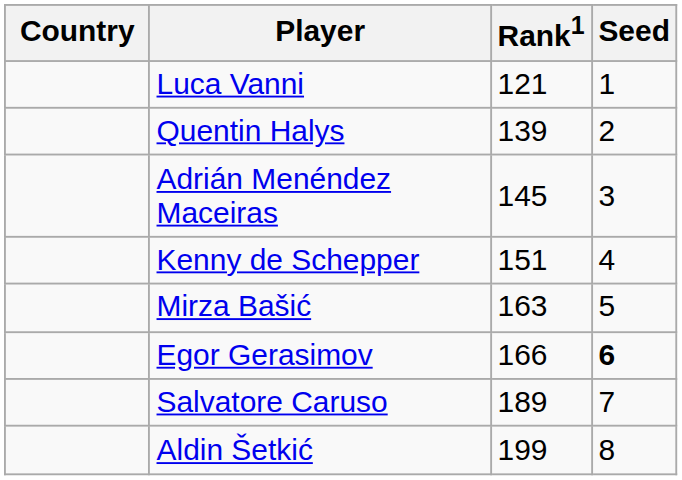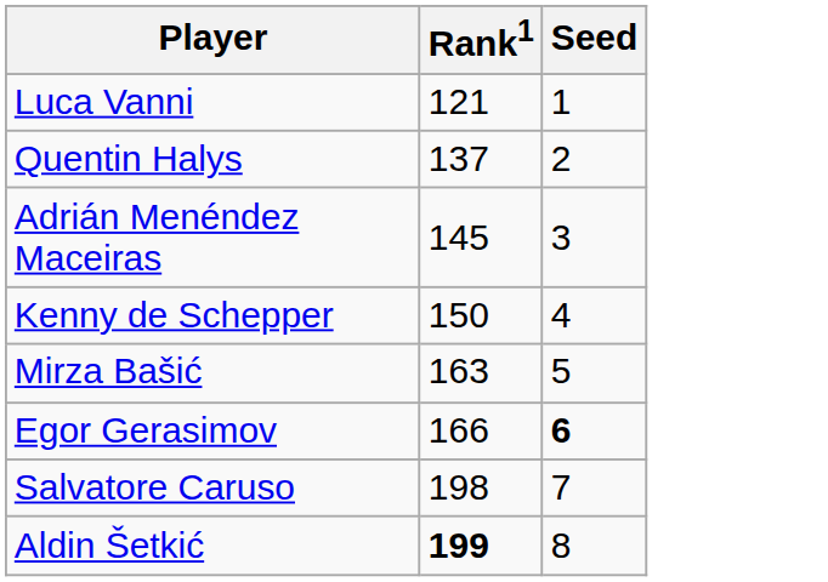 <table class="sortable wikitable">
 <tr>
-<th width="70">Country</th>
 <th width="175">Player</th>
 <th>Rank<sup>1</sup></th>
 <th>Seed</th>
 </tr>
 <tr>
-<td></td>
 <td><a href='#'>Luca Vanni</a></td>
 <td>121</td>
 <td>1</td>
 </tr>
 <tr>
-<td></td>
 <td><a href='#'>Quentin Halys</a></td>
-<td>139</td>
+<td>137</td>
 <td>2</td>
 </tr>
 <tr>
-<td></td>
 <td><a href='#'>Adrián Menéndez Maceiras</a></td>
 <td>145</td>
 <td>3</td>
 </tr>
 <tr>
-<td></td>
 <td><a href='#'>Kenny de Schepper</a></td>
-<td>151</td>
+<td>150</td>
 <td>4</td>
 </tr>
 <tr>
-<td></td>
 <td><a href='#'>Mirza Bašić</a></td>
 <td>163</td>
 <td>5</td>
 </tr>
 <tr>
-<td></td>
 <td><a href='#'>Egor Gerasimov</a></td>
 <td>166</td>
 <td><strong>6</strong></td>
 </tr>
 <tr>
-<td></td>
 <td><a href='#'>Salvatore Caruso</a></td>
-<td>189</td>
+<td>198</td>
 <td>7</td>
 </tr>
 <tr>
-<td></td>
 <td><a href='#'>Aldin Šetkić</a></td>
-<td>199</td>
+<td><strong>199</strong></td>
 <td>8</td>
 </tr>
 </table>
